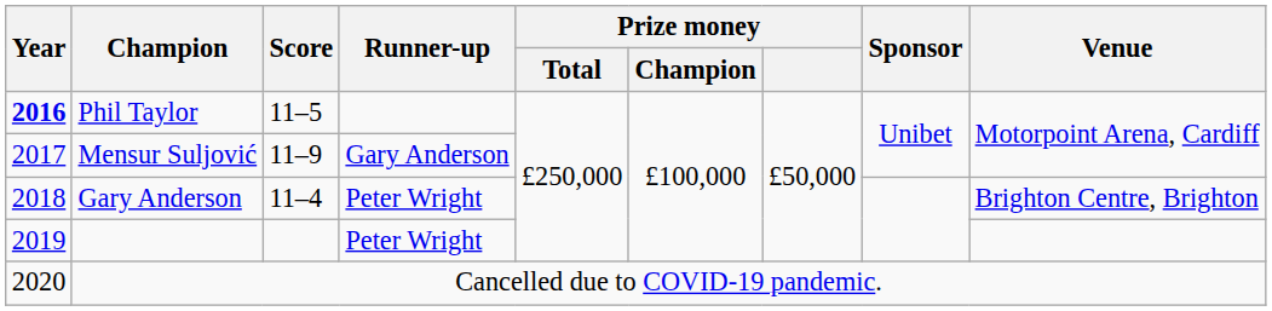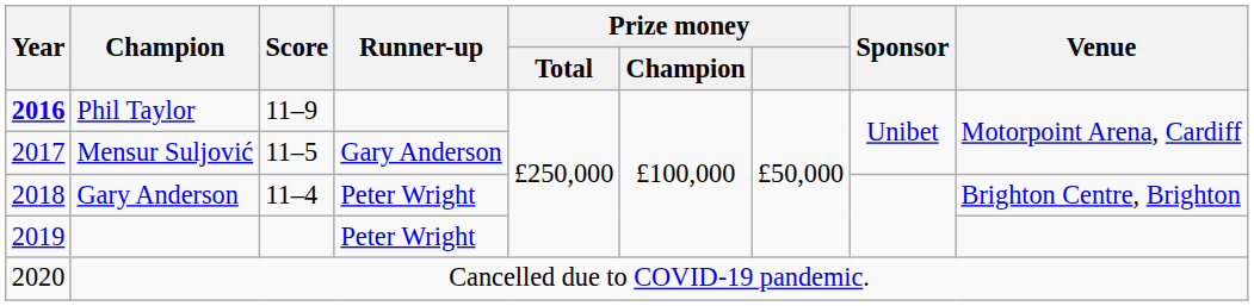 <table class="wikitable">
 <tr>
 <th rowspan=2>Year</th>
 <th rowspan=2>Champion </th>
 <th rowspan=2>Score</th>
 <th rowspan=2>Runner-up </th>
 <th colspan=3>Prize money</th>
 <th rowspan=2>Sponsor</th>
 <th rowspan=2>Venue</th>
 </tr>
 <tr>
 <th>Total</th>
 <th>Champion</th>
 <th></th>
 </tr>
 <tr>
 <td><strong><a href='#'>2016</a></strong></td>
 <td> <a href='#'>Phil Taylor</a> </td>
-<td>11–5</td>
+<td>11–9</td>
 <td></td>
 <td rowspan="4" align="center">£250,000</td>
 <td rowspan="4" align="center">£100,000</td>
 <td rowspan="4" align="center">£50,000</td>
 <td rowspan="2" align="center"><a href='#'>Unibet</a></td>
 <td rowspan="2"> <a href='#'>Motorpoint Arena</a>, <a href='#'>Cardiff</a></td>
 </tr>
 <tr>
 <td><a href='#'>2017</a></td>
 <td> <a href='#'>Mensur Suljović</a> </td>
-<td>11–9</td>
+<td>11–5</td>
 <td> <a href='#'>Gary Anderson</a> </td>
 </tr>
 <tr>
 <td><a href='#'>2018</a></td>
 <td> <a href='#'>Gary Anderson</a> </td>
 <td>11–4</td>
 <td> <a href='#'>Peter Wright</a> </td>
 <td rowspan="2" align="center"></td>
 <td> <a href='#'>Brighton Centre</a>, <a href='#'>Brighton</a></td>
 </tr>
 <tr>
 <td><a href='#'>2019</a></td>
 <td></td>
 <td></td>
 <td> <a href='#'>Peter Wright</a> </td>
 <td align="center"></td>
 </tr>
 <tr>
 <td>2020</td>
 <td colspan="8" style="text-align: center;">Cancelled due to <a href='#'>COVID-19 pandemic</a>.</td>
 </tr>
 </table>
